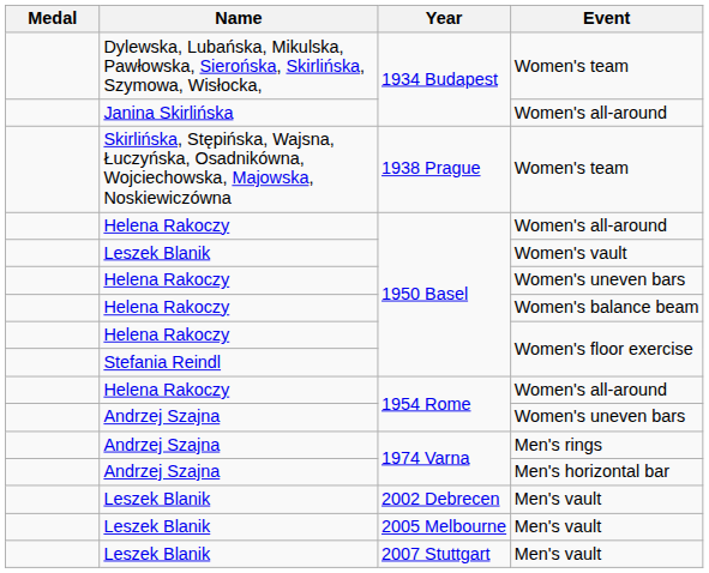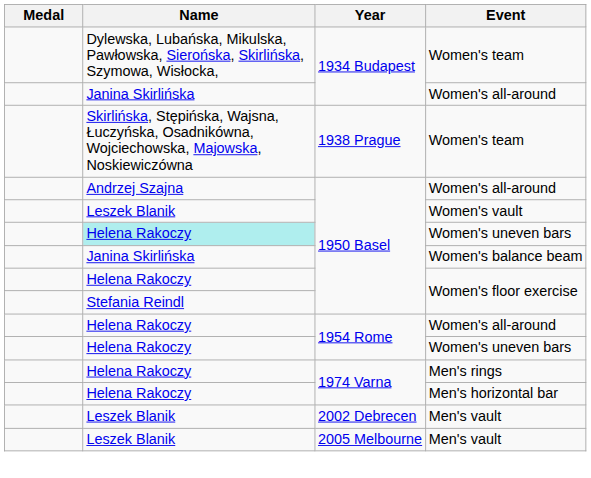 <table class="wikitable sortable">
 <tr>
 <th style="width:5em;">Medal</th>
 <th width=250>Name</th>
 <th>Year</th>
 <th>Event</th>
 </tr>
 <tr>
 <td></td>
 <td>Dylewska, Lubańska, Mikulska, Pawłowska, <a href='#'>Sierońska</a>, <a href='#'>Skirlińska</a>, Szymowa, Wisłocka,</td>
 <td rowspan="2"> <a href='#'>1934 Budapest</a></td>
 <td>Women's team</td>
 </tr>
 <tr>
 <td></td>
 <td><a href='#'>Janina Skirlińska</a></td>
 <td>Women's all-around</td>
 </tr>
 <tr>
 <td></td>
 <td><a href='#'>Skirlińska</a>, Stępińska, Wajsna, Łuczyńska, Osadnikówna, Wojciechowska, <a href='#'>Majowska</a>, Noskiewiczówna</td>
 <td> <a href='#'>1938 Prague</a></td>
 <td>Women's team</td>
 </tr>
 <tr>
 <td></td>
-<td><a href='#'>Helena Rakoczy</a></td>
+<td><a href='#'>Andrzej Szajna</a></td>
 <td rowspan="6"> <a href='#'>1950 Basel</a></td>
 <td>Women's all-around</td>
 </tr>
 <tr>
 <td></td>
 <td><a href='#'>Leszek Blanik</a></td>
 <td>Women's vault</td>
 </tr>
 <tr>
 <td></td>
-<td><a href='#'>Helena Rakoczy</a></td>
+<td style="background: paleturquoise;"><a href='#'>Helena Rakoczy</a></td>
 <td>Women's uneven bars</td>
 </tr>
 <tr>
 <td></td>
-<td><a href='#'>Helena Rakoczy</a></td>
+<td><a href='#'>Janina Skirlińska</a></td>
 <td>Women's balance beam</td>
 </tr>
 <tr>
 <td></td>
 <td><a href='#'>Helena Rakoczy</a></td>
 <td rowspan="2">Women's floor exercise</td>
 </tr>
 <tr>
 <td></td>
 <td><a href='#'>Stefania Reindl</a></td>
 </tr>
 <tr>
 <td></td>
 <td><a href='#'>Helena Rakoczy</a></td>
 <td rowspan="2"> <a href='#'>1954 Rome</a></td>
 <td>Women's all-around</td>
 </tr>
 <tr>
 <td></td>
-<td><a href='#'>Andrzej Szajna</a></td>
+<td><a href='#'>Helena Rakoczy</a></td>
 <td>Women's uneven bars</td>
 </tr>
 <tr>
 <td></td>
-<td><a href='#'>Andrzej Szajna</a></td>
+<td><a href='#'>Helena Rakoczy</a></td>
 <td rowspan="2"> <a href='#'>1974 Varna</a></td>
 <td>Men's rings</td>
 </tr>
 <tr>
 <td></td>
-<td><a href='#'>Andrzej Szajna</a></td>
+<td><a href='#'>Helena Rakoczy</a></td>
 <td>Men's horizontal bar</td>
 </tr>
 <tr>
 <td></td>
 <td><a href='#'>Leszek Blanik</a></td>
 <td> <a href='#'>2002 Debrecen</a></td>
 <td>Men's vault</td>
 </tr>
 <tr>
 <td></td>
 <td><a href='#'>Leszek Blanik</a></td>
 <td> <a href='#'>2005 Melbourne</a></td>
 <td>Men's vault</td>
 </tr>
-<tr>
-<td></td>
-<td><a href='#'>Leszek Blanik</a></td>
-<td> <a href='#'>2007 Stuttgart</a></td>
-<td>Men's vault</td>
-</tr>
 </table>
